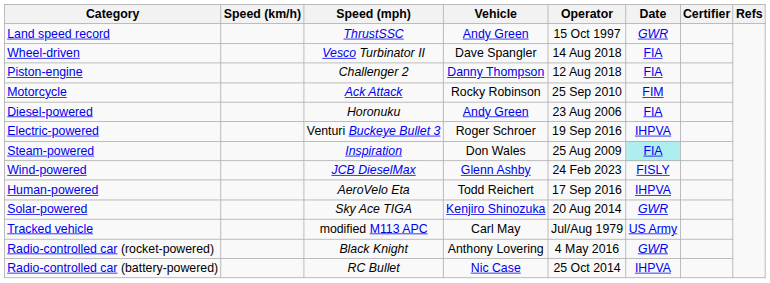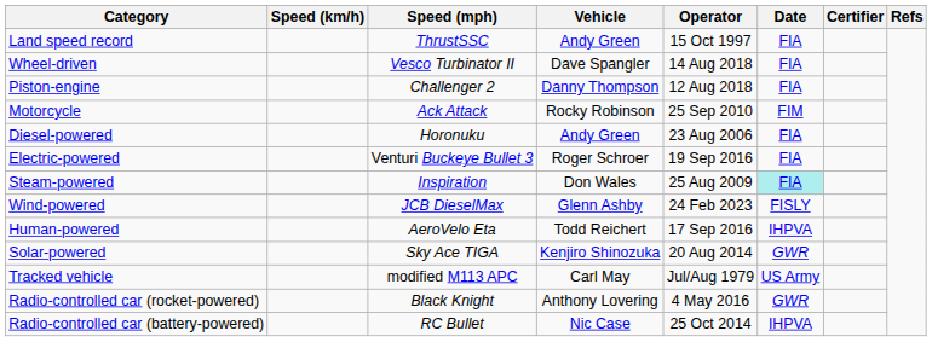 <table class="wikitable sortable" style="text-align:center;">
 <tr>
 <th>Category</th>
 <th>Speed (km/h)</th>
 <th>Speed (mph)</th>
 <th>Vehicle</th>
 <th>Operator</th>
 <th class="unsortable">Date</th>
 <th>Certifier</th>
 <th class="unsortable">Refs</th>
 </tr>
 <tr>
 <td style="text-align:left;"><a href='#'>Land speed record</a></td>
 <td></td>
 <td><em><a href='#'>ThrustSSC</a></em></td>
 <td><a href='#'>Andy Green</a></td>
 <td>15 Oct 1997</td>
-<td><em><a href='#'>GWR</a></em></td>
+<td><a href='#'>FIA</a></td>
 <td></td>
 </tr>
 <tr>
 <td style="text-align:left;"><a href='#'>Wheel-driven</a></td>
 <td></td>
 <td><em><a href='#'>Vesco</a> Turbinator II</em></td>
 <td>Dave Spangler</td>
 <td>14 Aug 2018</td>
 <td><a href='#'>FIA</a></td>
 <td></td>
 </tr>
 <tr>
 <td style="text-align:left;"><a href='#'>Piston-engine</a></td>
 <td></td>
 <td><em>Challenger 2</em></td>
 <td><a href='#'>Danny Thompson</a></td>
 <td>12 Aug 2018</td>
 <td><a href='#'>FIA</a></td>
 <td></td>
 </tr>
 <tr>
 <td style="text-align:left;"><a href='#'>Motorcycle</a></td>
 <td></td>
 <td><em><a href='#'>Ack Attack</a></em></td>
 <td>Rocky Robinson</td>
 <td>25 Sep 2010</td>
 <td><a href='#'>FIM</a></td>
 <td></td>
 </tr>
 <tr>
 <td style="text-align:left;"><a href='#'>Diesel-powered</a></td>
 <td></td>
 <td><em>Horonuku</em></td>
 <td><a href='#'>Andy Green</a></td>
 <td>23 Aug 2006</td>
 <td><a href='#'>FIA</a></td>
 <td></td>
 </tr>
 <tr>
 <td style="text-align:left;"><a href='#'>Electric-powered</a></td>
 <td></td>
 <td>Venturi <em><a href='#'>Buckeye Bullet 3</a></em></td>
 <td>Roger Schroer</td>
 <td>19 Sep 2016</td>
-<td><a href='#'>IHPVA</a></td>
+<td><a href='#'>FIA</a></td>
 <td></td>
 </tr>
 <tr>
 <td style="text-align:left;"><a href='#'>Steam-powered</a></td>
 <td></td>
 <td><a href='#'><em>Inspiration</em></a></td>
 <td>Don Wales</td>
 <td>25 Aug 2009</td>
 <td style="background: paleturquoise;"><a href='#'>FIA</a></td>
 <td></td>
 </tr>
 <tr>
 <td style="text-align:left;"><a href='#'>Wind-powered</a></td>
 <td></td>
 <td><em><a href='#'>JCB DieselMax</a></em></td>
 <td><a href='#'>Glenn Ashby</a></td>
 <td>24 Feb 2023</td>
 <td><a href='#'>FISLY</a></td>
 <td></td>
 </tr>
 <tr>
 <td style="text-align:left;"><a href='#'>Human-powered</a></td>
 <td></td>
 <td><em>AeroVelo Eta</em></td>
 <td>Todd Reichert</td>
 <td>17 Sep 2016</td>
 <td><a href='#'>IHPVA</a></td>
 <td></td>
 </tr>
 <tr>
 <td style="text-align:left;"><a href='#'>Solar-powered</a></td>
 <td></td>
 <td><em>Sky Ace TIGA</em></td>
 <td><a href='#'>Kenjiro Shinozuka</a></td>
 <td>20 Aug 2014</td>
 <td><em><a href='#'>GWR</a></em></td>
 <td></td>
 </tr>
 <tr>
 <td style="text-align:left;"><a href='#'>Tracked vehicle</a></td>
 <td></td>
 <td>modified <a href='#'>M113 APC</a></td>
 <td>Carl May</td>
 <td data-sort-value="1 July 1979">Jul/Aug 1979</td>
 <td><a href='#'>US Army</a></td>
 <td></td>
 </tr>
 <tr>
 <td style="text-align:left;"><a href='#'>Radio-controlled car</a> (rocket-powered)</td>
 <td></td>
 <td><em>Black Knight</em></td>
 <td>Anthony Lovering</td>
 <td>4 May 2016</td>
 <td><em><a href='#'>GWR</a></em></td>
 <td></td>
 </tr>
 <tr>
 <td style="text-align:left;"><a href='#'>Radio-controlled car</a> (battery-powered)</td>
 <td></td>
 <td><em>RC Bullet</em></td>
 <td><a href='#'>Nic Case</a></td>
 <td>25 Oct 2014</td>
 <td><a href='#'>IHPVA</a></td>
 <td></td>
 </tr>
 </table>
